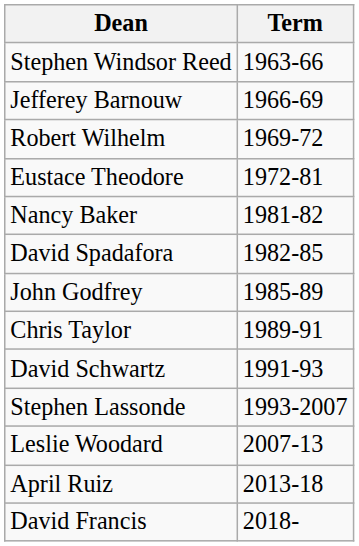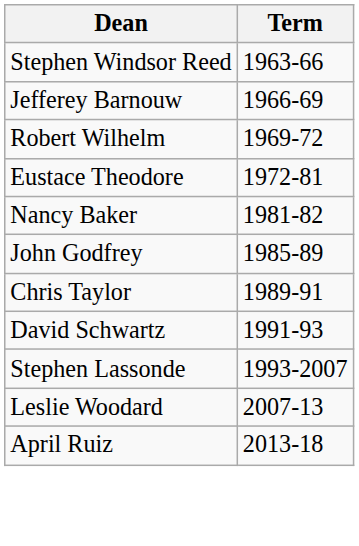 <table class="wikitable">
 <tr>
 <th>Dean</th>
 <th>Term</th>
 </tr>
 <tr>
 <td>Stephen Windsor Reed</td>
 <td>1963-66</td>
 </tr>
 <tr>
 <td>Jefferey Barnouw</td>
 <td>1966-69</td>
 </tr>
 <tr>
 <td>Robert Wilhelm</td>
 <td>1969-72</td>
 </tr>
 <tr>
 <td>Eustace Theodore</td>
 <td>1972-81</td>
 </tr>
 <tr>
 <td>Nancy Baker</td>
 <td>1981-82</td>
 </tr>
 <tr>
-<td>David Spadafora</td>
-<td>1982-85</td>
-</tr>
-<tr>
 <td>John Godfrey</td>
 <td>1985-89</td>
 </tr>
 <tr>
 <td>Chris Taylor</td>
 <td>1989-91</td>
 </tr>
 <tr>
 <td>David Schwartz</td>
 <td>1991-93</td>
 </tr>
 <tr>
 <td>Stephen Lassonde</td>
 <td>1993-2007</td>
 </tr>
 <tr>
 <td>Leslie Woodard</td>
 <td>2007-13</td>
 </tr>
 <tr>
 <td>April Ruiz</td>
 <td>2013-18</td>
 </tr>
-<tr>
-<td>David Francis</td>
-<td>2018-</td>
-</tr>
 </table>
